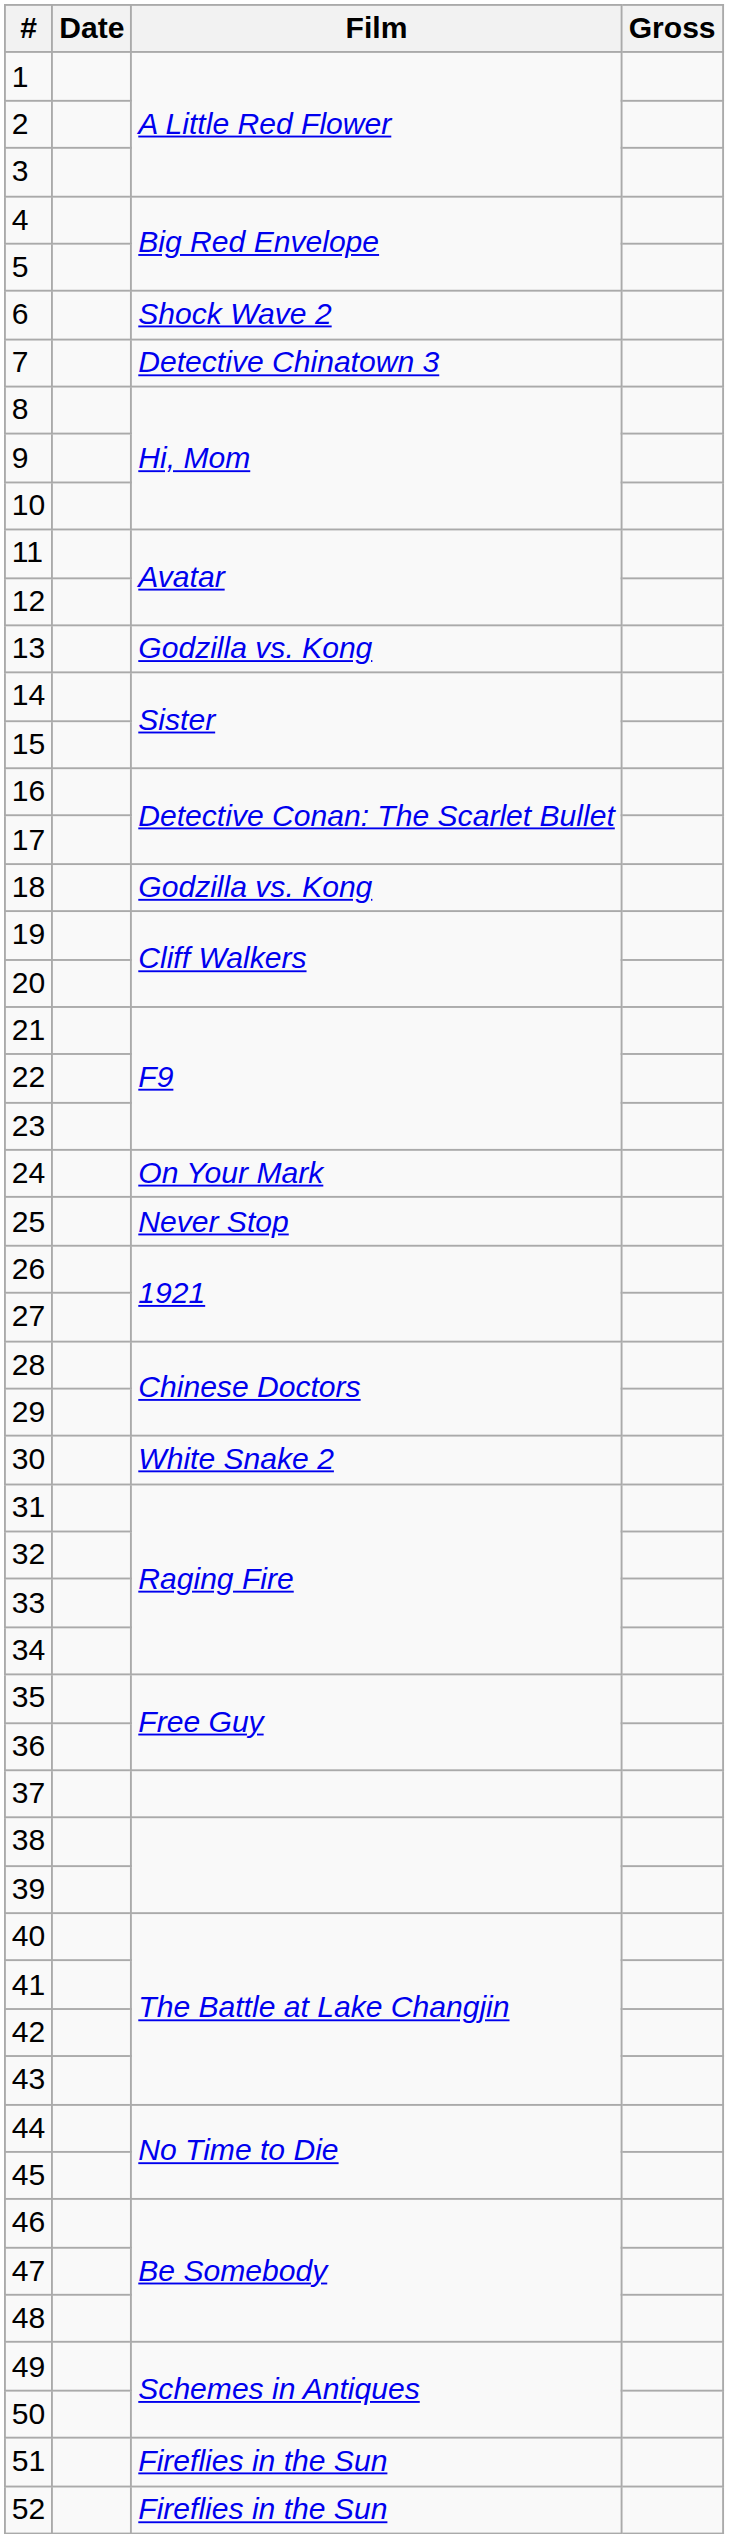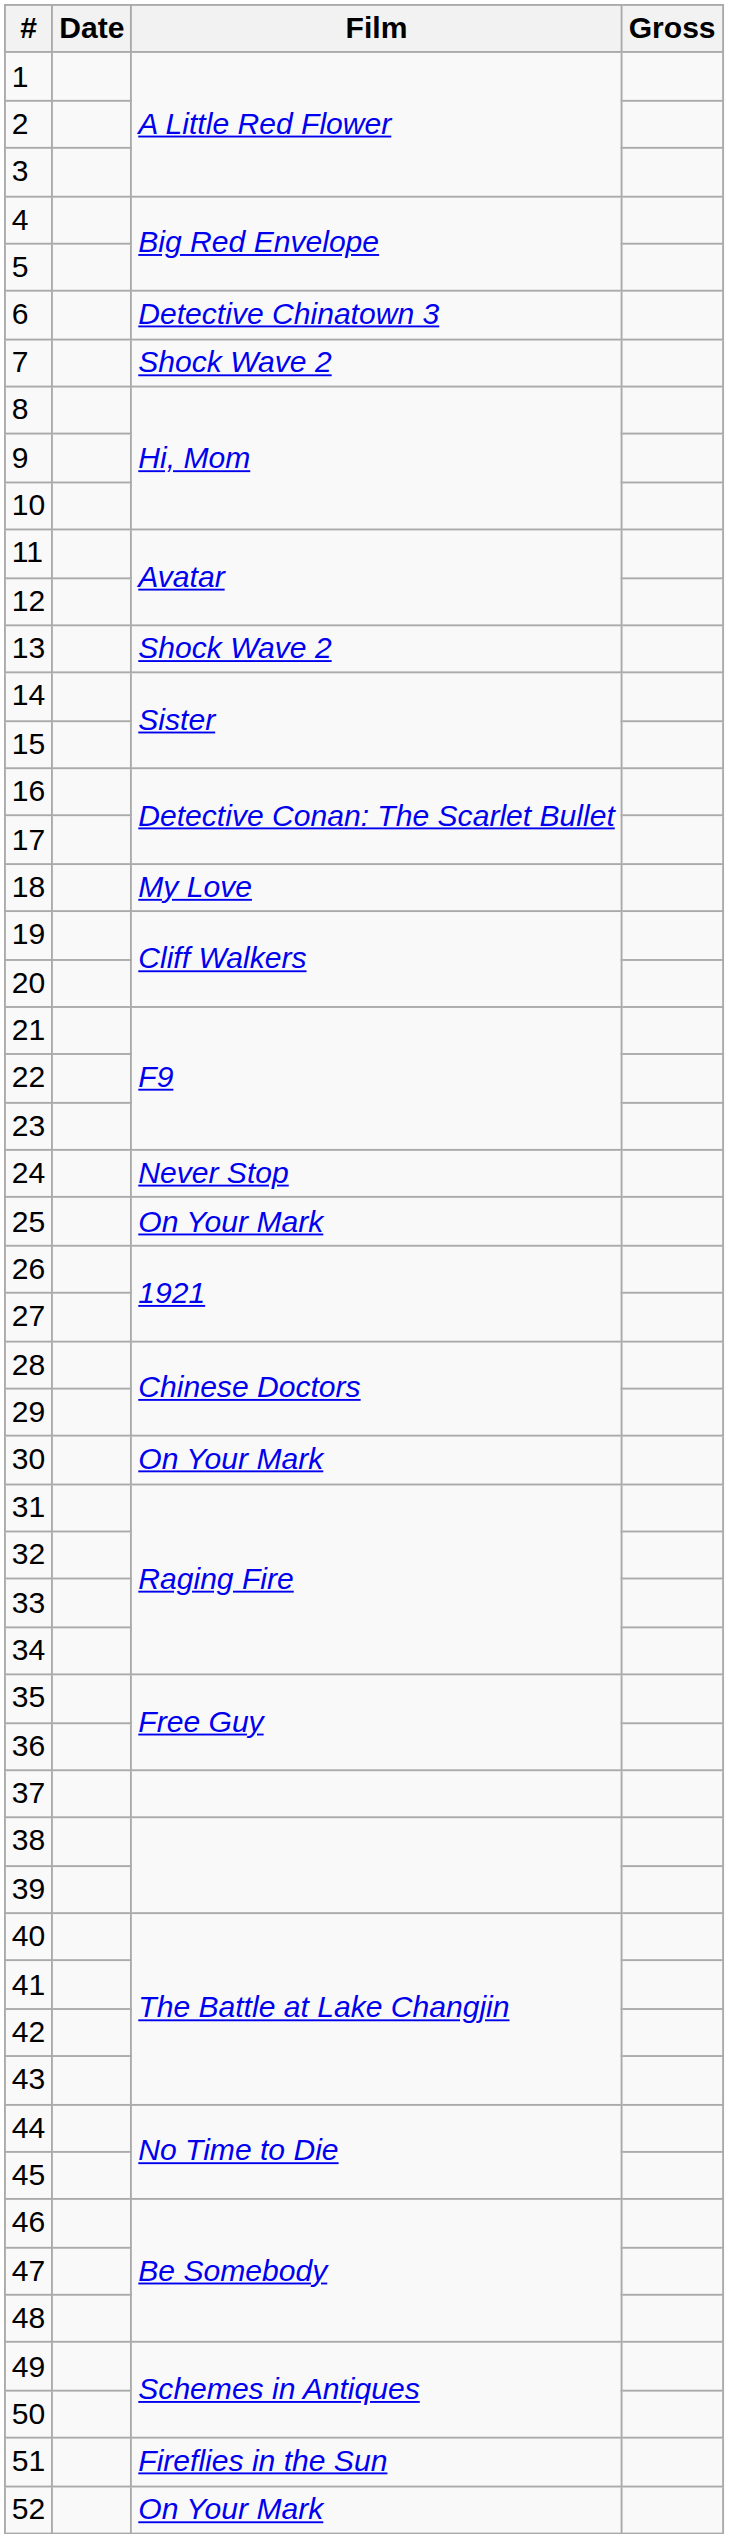 <table class="wikitable sortable">
 <tr>
 <th>#</th>
 <th>Date</th>
 <th>Film</th>
 <th>Gross</th>
 </tr>
 <tr>
 <td>1</td>
 <td></td>
 <td rowspan="3"><em><a href='#'>A Little Red Flower</a></em></td>
 <td></td>
 </tr>
 <tr>
 <td>2</td>
 <td></td>
 <td></td>
 </tr>
 <tr>
 <td>3</td>
 <td></td>
 <td></td>
 </tr>
 <tr>
 <td>4</td>
 <td></td>
 <td rowspan="2"><em><a href='#'>Big Red Envelope</a></em></td>
 <td></td>
 </tr>
 <tr>
 <td>5</td>
 <td></td>
 <td></td>
 </tr>
 <tr>
 <td>6</td>
 <td></td>
-<td><em><a href='#'>Shock Wave 2</a></em></td>
+<td><em><a href='#'>Detective Chinatown 3</a></em></td>
 <td></td>
 </tr>
 <tr>
 <td>7</td>
 <td></td>
-<td><em><a href='#'>Detective Chinatown 3</a></em></td>
+<td><em><a href='#'>Shock Wave 2</a></em></td>
 <td></td>
 </tr>
 <tr>
 <td>8</td>
 <td></td>
 <td rowspan="3"><em><a href='#'>Hi, Mom</a></em></td>
 <td></td>
 </tr>
 <tr>
 <td>9</td>
 <td></td>
 <td></td>
 </tr>
 <tr>
 <td>10</td>
 <td></td>
 <td></td>
 </tr>
 <tr>
 <td>11</td>
 <td></td>
 <td rowspan="2"><em><a href='#'>Avatar</a></em></td>
 <td></td>
 </tr>
 <tr>
 <td>12</td>
 <td></td>
 <td></td>
 </tr>
 <tr>
 <td>13</td>
 <td></td>
-<td><em><a href='#'>Godzilla vs. Kong</a></em></td>
+<td><em><a href='#'>Shock Wave 2</a></em></td>
 <td></td>
 </tr>
 <tr>
 <td>14</td>
 <td></td>
 <td rowspan="2"><em><a href='#'>Sister</a></em></td>
 <td></td>
 </tr>
 <tr>
 <td>15</td>
 <td></td>
 <td></td>
 </tr>
 <tr>
 <td>16</td>
 <td></td>
 <td rowspan="2"><em><a href='#'>Detective Conan: The Scarlet Bullet</a></em></td>
 <td></td>
 </tr>
 <tr>
 <td>17</td>
 <td></td>
 <td></td>
 </tr>
 <tr>
 <td>18</td>
 <td></td>
-<td><em><a href='#'>Godzilla vs. Kong</a></em></td>
+<td><em><a href='#'>My Love</a></em></td>
 <td></td>
 </tr>
 <tr>
 <td>19</td>
 <td></td>
 <td rowspan="2"><em><a href='#'>Cliff Walkers</a></em></td>
 <td></td>
 </tr>
 <tr>
 <td>20</td>
 <td></td>
 <td></td>
 </tr>
 <tr>
 <td>21</td>
 <td></td>
 <td rowspan="3"><em><a href='#'>F9</a></em></td>
 <td></td>
 </tr>
 <tr>
 <td>22</td>
 <td></td>
 <td></td>
 </tr>
 <tr>
 <td>23</td>
 <td></td>
 <td></td>
 </tr>
 <tr>
 <td>24</td>
 <td></td>
-<td><em><a href='#'>On Your Mark</a></em></td>
+<td><em><a href='#'>Never Stop</a></em></td>
 <td></td>
 </tr>
 <tr>
 <td>25</td>
 <td></td>
-<td><em><a href='#'>Never Stop</a></em></td>
+<td><em><a href='#'>On Your Mark</a></em></td>
 <td></td>
 </tr>
 <tr>
 <td>26</td>
 <td></td>
 <td rowspan="2"><em><a href='#'>1921</a></em></td>
 <td></td>
 </tr>
 <tr>
 <td>27</td>
 <td></td>
 <td></td>
 </tr>
 <tr>
 <td>28</td>
 <td></td>
 <td rowspan="2"><em><a href='#'>Chinese Doctors</a></em></td>
 <td></td>
 </tr>
 <tr>
 <td>29</td>
 <td></td>
 <td></td>
 </tr>
 <tr>
 <td>30</td>
 <td></td>
-<td White Snake 2: The Tribulation of the Green Snake><em><a href='#'>White Snake 2</a></em></td>
+<td><em><a href='#'>On Your Mark</a></em></td>
 <td></td>
 </tr>
 <tr>
 <td>31</td>
 <td></td>
 <td rowspan="4"><em><a href='#'>Raging Fire</a></em></td>
 <td></td>
 </tr>
 <tr>
 <td>32</td>
 <td></td>
 <td></td>
 </tr>
 <tr>
 <td>33</td>
 <td></td>
 <td></td>
 </tr>
 <tr>
 <td>34</td>
 <td></td>
 <td></td>
 </tr>
 <tr>
 <td>35</td>
 <td></td>
 <td rowspan="2"><em><a href='#'>Free Guy</a></em></td>
 <td></td>
 </tr>
 <tr>
 <td>36</td>
 <td></td>
 <td></td>
 </tr>
 <tr>
 <td>37</td>
 <td></td>
 <td><em></em></td>
 <td></td>
 </tr>
 <tr>
 <td>38</td>
 <td></td>
 <td rowspan="2"><em></em></td>
 <td></td>
 </tr>
 <tr>
 <td>39</td>
 <td></td>
 <td></td>
 </tr>
 <tr>
 <td>40</td>
 <td></td>
 <td rowspan="4"><em><a href='#'>The Battle at Lake Changjin</a></em></td>
 <td></td>
 </tr>
 <tr>
 <td>41</td>
 <td></td>
 <td></td>
 </tr>
 <tr>
 <td>42</td>
 <td></td>
 <td></td>
 </tr>
 <tr>
 <td>43</td>
 <td></td>
 <td></td>
 </tr>
 <tr>
 <td>44</td>
 <td></td>
 <td rowspan="2"><em><a href='#'>No Time to Die</a></em></td>
 <td></td>
 </tr>
 <tr>
 <td>45</td>
 <td></td>
 <td></td>
 </tr>
 <tr>
 <td>46</td>
 <td></td>
 <td rowspan="3"><em><a href='#'>Be Somebody</a></em></td>
 <td></td>
 </tr>
 <tr>
 <td>47</td>
 <td></td>
 <td></td>
 </tr>
 <tr>
 <td>48</td>
 <td></td>
 <td></td>
 </tr>
 <tr>
 <td>49</td>
 <td></td>
 <td rowspan="2"><em><a href='#'>Schemes in Antiques</a></em></td>
 <td></td>
 </tr>
 <tr>
 <td>50</td>
 <td></td>
 <td></td>
 </tr>
 <tr>
 <td>51</td>
 <td></td>
 <td><em><a href='#'>Fireflies in the Sun</a></em></td>
 <td></td>
 </tr>
 <tr>
 <td>52</td>
 <td></td>
-<td><em><a href='#'>Fireflies in the Sun</a></em></td>
+<td><em><a href='#'>On Your Mark</a></em></td>
 <td></td>
 </tr>
 </table>
